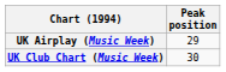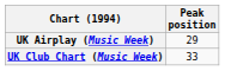 <table class="wikitable sortable plainrowheaders" style="text-align:center">
 <tr>
 <th>Chart (1994)</th>
 <th>Peak<br>position</th>
 </tr>
 <tr>
 <th scope="row">UK Airplay (<em><a href='#'>Music Week</a></em>)</th>
 <td>29</td>
 </tr>
 <tr>
 <th scope="row"><a href='#'>UK Club Chart</a> (<em><a href='#'>Music Week</a></em>)</th>
-<td>30</td>
+<td>33</td>
 </tr>
 </table>
